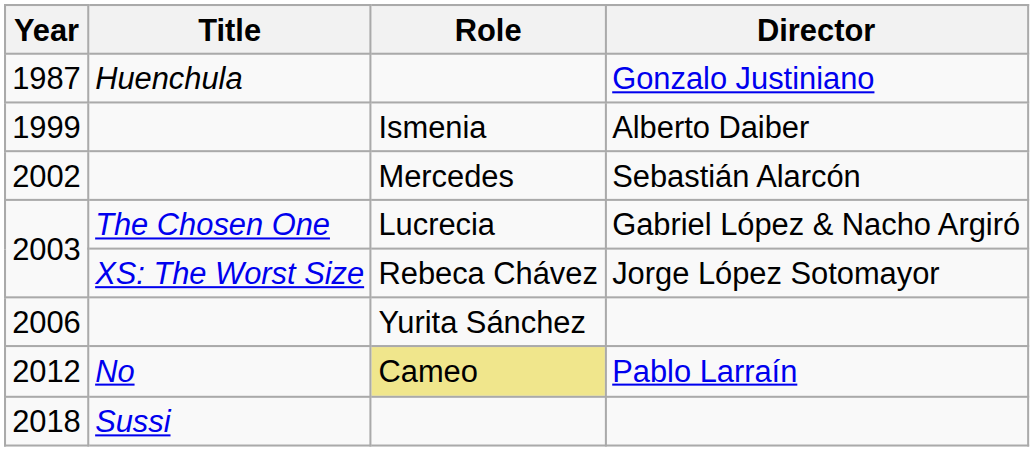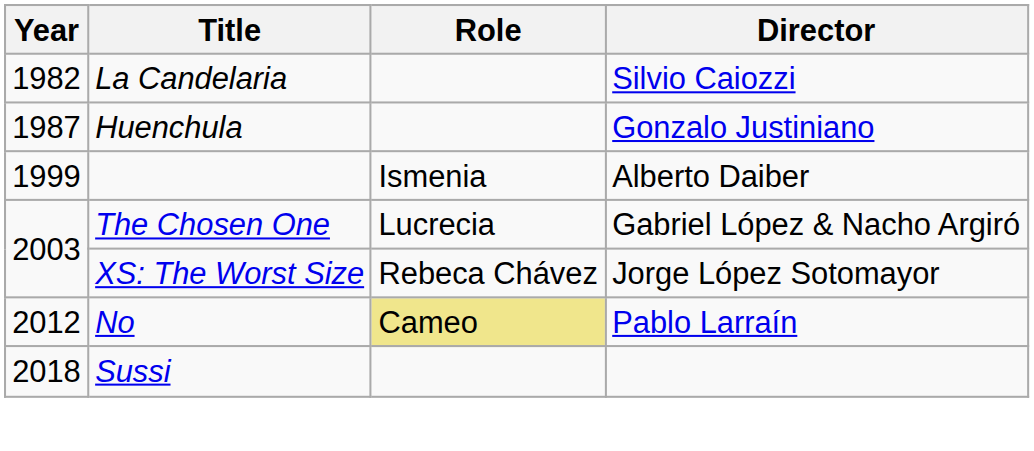 <table class="wikitable" style="font-size: 95%;">
 <tr>
 <th>Year</th>
 <th>Title</th>
 <th>Role</th>
 <th>Director</th>
+</tr>
+<tr>
+<td>1982</td>
+<td><em>La Candelaria</em></td>
+<td></td>
+<td><a href='#'>Silvio Caiozzi</a></td>
 </tr>
 <tr>
 <td>1987</td>
 <td><em>Huenchula</em></td>
 <td></td>
 <td><a href='#'>Gonzalo Justiniano</a></td>
 </tr>
 <tr>
 <td>1999</td>
 <td><em></em></td>
 <td>Ismenia</td>
 <td>Alberto Daiber</td>
 </tr>
 <tr>
-<td>2002</td>
-<td><em></em></td>
-<td>Mercedes</td>
-<td>Sebastián Alarcón</td>
-</tr>
-<tr>
 <td rowspan="2">2003</td>
 <td><em><a href='#'>The Chosen One</a></em></td>
 <td>Lucrecia</td>
 <td>Gabriel López & Nacho Argiró</td>
 </tr>
 <tr>
 <td><em><a href='#'>XS: The Worst Size</a></em></td>
 <td>Rebeca Chávez</td>
 <td>Jorge López Sotomayor</td>
-</tr>
-<tr>
-<td>2006</td>
-<td><em></em></td>
-<td>Yurita Sánchez</td>
-<td></td>
 </tr>
 <tr>
 <td>2012</td>
 <td><em><a href='#'>No</a></em></td>
 <td style="background: khaki;">Cameo</td>
 <td><a href='#'>Pablo Larraín</a></td>
 </tr>
 <tr>
 <td>2018</td>
 <td><em><a href='#'>Sussi</a></em></td>
 <td></td>
 <td></td>
 </tr>
 </table>
